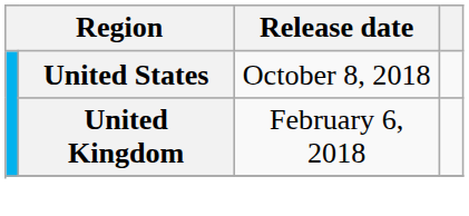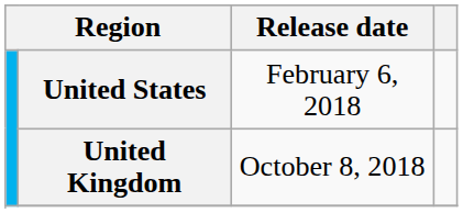 <table class="wikitable" style="text-align: center; width: 20%;">
 <tr>
 <th scope=row colspan="2">Region</th>
 <th scope=row>Release date</th>
 <th scope=row width="5%"></th>
 </tr>
 <tr>
 <td rowspan="10" width="1%" style="background: #00B2EE;"></td>
 <th scope=row>United States</th>
-<td>October 8, 2018</td>
+<td>February 6, 2018</td>
 <td></td>
 </tr>
 <tr>
 <th scope=row>United Kingdom</th>
-<td>February 6, 2018</td>
+<td>October 8, 2018</td>
 <td></td>
 </tr>
 <tr>
 </tr>
 </table>
